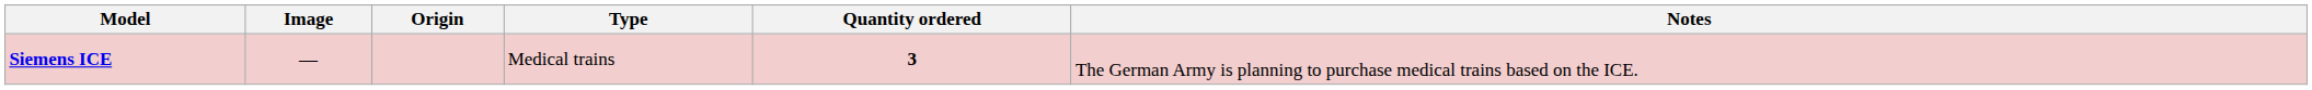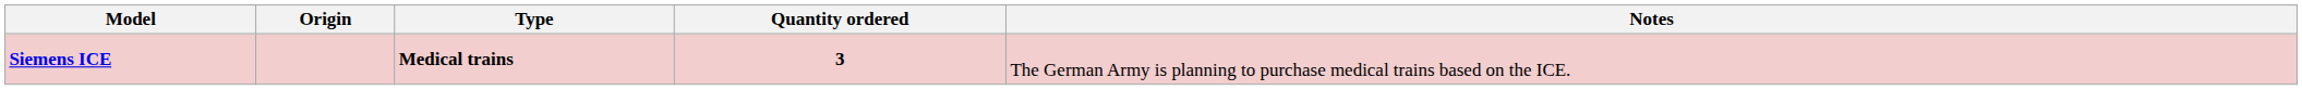 <table class="wikitable" style="width:100%;">
 <tr>
 <th>Model</th>
-<th>Image</th>
 <th>Origin</th>
 <th>Type</th>
 <th>Quantity ordered</th>
 <th>Notes</th>
 </tr>
 <tr>
 <td style="background: #F2CECE;"><strong><a href='#'>Siemens ICE</a></strong></td>
-<td style="background: #F2CECE;text-align: center">—</td>
 <td style="background: #F2CECE;"><small></small></td>
-<td style="background: #F2CECE;">Medical trains</td>
+<td style="background: #F2CECE;"><strong>Medical trains</strong></td>
 <td style="background: #F2CECE;text-align: center"><strong>3</strong></td>
 <td style="background: #F2CECE;"><br>The German Army is planning to purchase medical trains based on the ICE.</td>
 </tr>
 </table>
